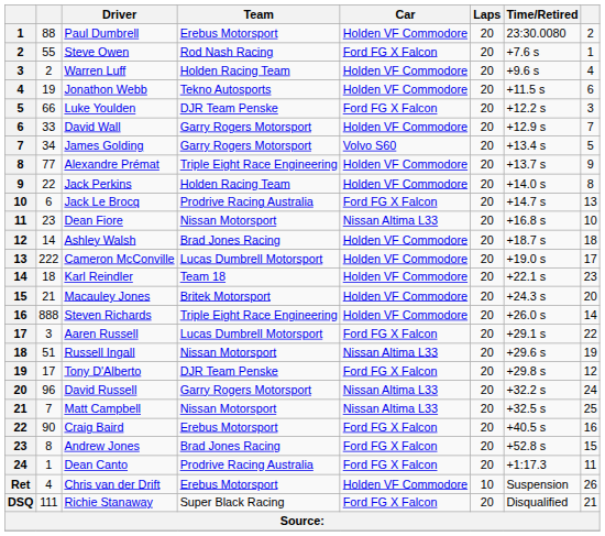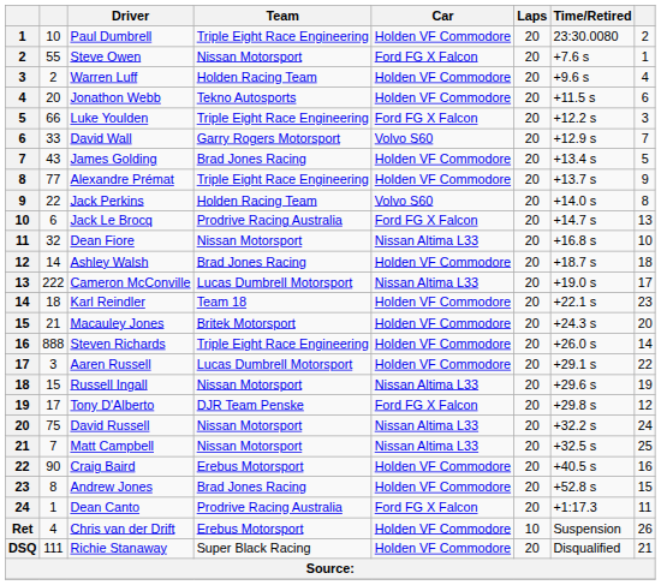 <table class="wikitable" style="font-size: 90%">
 <tr>
 <th></th>
 <th></th>
 <th>Driver</th>
 <th>Team</th>
 <th>Car</th>
 <th>Laps</th>
 <th>Time/Retired</th>
 <th></th>
 </tr>
 <tr>
 <th>1</th>
-<td align="center">88</td>
+<td align="center">10</td>
 <td> <a href='#'>Paul Dumbrell</a></td>
-<td><a href='#'>Erebus Motorsport</a></td>
+<td><a href='#'>Triple Eight Race Engineering</a></td>
 <td><a href='#'>Holden VF Commodore</a></td>
 <td align="center">20</td>
 <td>23:30.0080</td>
 <td align="center">2</td>
 </tr>
 <tr>
 <th>2</th>
 <td align="center">55</td>
 <td> <a href='#'>Steve Owen</a></td>
-<td><a href='#'>Rod Nash Racing</a></td>
+<td><a href='#'>Nissan Motorsport</a></td>
 <td><a href='#'>Ford FG X Falcon</a></td>
 <td align="center">20</td>
 <td>+7.6 s</td>
 <td align="center">1</td>
 </tr>
 <tr>
 <th>3</th>
 <td align="center">2</td>
 <td> <a href='#'>Warren Luff</a></td>
 <td><a href='#'>Holden Racing Team</a></td>
 <td><a href='#'>Holden VF Commodore</a></td>
 <td align="center">20</td>
 <td>+9.6 s</td>
 <td align="center">4</td>
 </tr>
 <tr>
 <th>4</th>
-<td align="center">19</td>
+<td align="center">20</td>
 <td> <a href='#'>Jonathon Webb</a></td>
 <td><a href='#'>Tekno Autosports</a></td>
 <td><a href='#'>Holden VF Commodore</a></td>
 <td align="center">20</td>
 <td>+11.5 s</td>
 <td align="center">6</td>
 </tr>
 <tr>
 <th>5</th>
 <td align="center">66</td>
 <td> <a href='#'>Luke Youlden</a></td>
-<td><a href='#'>DJR Team Penske</a></td>
+<td><a href='#'>Triple Eight Race Engineering</a></td>
 <td><a href='#'>Ford FG X Falcon</a></td>
 <td align="center">20</td>
 <td>+12.2 s</td>
 <td align="center">3</td>
 </tr>
 <tr>
 <th>6</th>
 <td align="center">33</td>
 <td> <a href='#'>David Wall</a></td>
 <td><a href='#'>Garry Rogers Motorsport</a></td>
-<td><a href='#'>Holden VF Commodore</a></td>
+<td><a href='#'>Volvo S60</a></td>
 <td align="center">20</td>
 <td>+12.9 s</td>
 <td align="center">7</td>
 </tr>
 <tr>
 <th>7</th>
-<td align="center">34</td>
+<td align="center">43</td>
 <td> <a href='#'>James Golding</a></td>
-<td><a href='#'>Garry Rogers Motorsport</a></td>
-<td><a href='#'>Volvo S60</a></td>
+<td><a href='#'>Brad Jones Racing</a></td>
+<td><a href='#'>Holden VF Commodore</a></td>
 <td align="center">20</td>
 <td>+13.4 s</td>
 <td align="center">5</td>
 </tr>
 <tr>
 <th>8</th>
 <td align="center">77</td>
 <td> <a href='#'>Alexandre Prémat</a></td>
 <td><a href='#'>Triple Eight Race Engineering</a></td>
 <td><a href='#'>Holden VF Commodore</a></td>
 <td align="center">20</td>
 <td>+13.7 s</td>
 <td align="center">9</td>
 </tr>
 <tr>
 <th>9</th>
 <td align="center">22</td>
 <td> <a href='#'>Jack Perkins</a></td>
 <td><a href='#'>Holden Racing Team</a></td>
-<td><a href='#'>Holden VF Commodore</a></td>
+<td><a href='#'>Volvo S60</a></td>
 <td align="center">20</td>
 <td>+14.0 s</td>
 <td align="center">8</td>
 </tr>
 <tr>
 <th>10</th>
 <td align="center">6</td>
 <td> <a href='#'>Jack Le Brocq</a></td>
 <td><a href='#'>Prodrive Racing Australia</a></td>
 <td><a href='#'>Ford FG X Falcon</a></td>
 <td align="center">20</td>
 <td>+14.7 s</td>
 <td align="center">13</td>
 </tr>
 <tr>
 <th>11</th>
-<td align="center">23</td>
+<td align="center">32</td>
 <td> <a href='#'>Dean Fiore</a></td>
 <td><a href='#'>Nissan Motorsport</a></td>
 <td><a href='#'>Nissan Altima L33</a></td>
 <td align="center">20</td>
 <td>+16.8 s</td>
 <td align="center">10</td>
 </tr>
 <tr>
 <th>12</th>
 <td align="center">14</td>
 <td> <a href='#'>Ashley Walsh</a></td>
 <td><a href='#'>Brad Jones Racing</a></td>
 <td><a href='#'>Holden VF Commodore</a></td>
 <td align="center">20</td>
 <td>+18.7 s</td>
 <td align="center">18</td>
 </tr>
 <tr>
 <th>13</th>
 <td align="center">222</td>
 <td> <a href='#'>Cameron McConville</a></td>
 <td><a href='#'>Lucas Dumbrell Motorsport</a></td>
-<td><a href='#'>Holden VF Commodore</a></td>
+<td><a href='#'>Nissan Altima L33</a></td>
 <td align="center">20</td>
 <td>+19.0 s</td>
 <td align="center">17</td>
 </tr>
 <tr>
 <th>14</th>
 <td align="center">18</td>
 <td> <a href='#'>Karl Reindler</a></td>
 <td><a href='#'>Team 18</a></td>
 <td><a href='#'>Holden VF Commodore</a></td>
 <td align="center">20</td>
 <td>+22.1 s</td>
 <td align="center">23</td>
 </tr>
 <tr>
 <th>15</th>
 <td align="center">21</td>
 <td> <a href='#'>Macauley Jones</a></td>
 <td><a href='#'>Britek Motorsport</a></td>
 <td><a href='#'>Holden VF Commodore</a></td>
 <td align="center">20</td>
 <td>+24.3 s</td>
 <td align="center">20</td>
 </tr>
 <tr>
 <th>16</th>
 <td align="center">888</td>
 <td> <a href='#'>Steven Richards</a></td>
 <td><a href='#'>Triple Eight Race Engineering</a></td>
 <td><a href='#'>Holden VF Commodore</a></td>
 <td align="center">20</td>
 <td>+26.0 s</td>
 <td align="center">14</td>
 </tr>
 <tr>
 <th>17</th>
 <td align="center">3</td>
 <td> <a href='#'>Aaren Russell</a></td>
 <td><a href='#'>Lucas Dumbrell Motorsport</a></td>
-<td><a href='#'>Ford FG X Falcon</a></td>
+<td><a href='#'>Holden VF Commodore</a></td>
 <td align="center">20</td>
 <td>+29.1 s</td>
 <td align="center">22</td>
 </tr>
 <tr>
 <th>18</th>
-<td align="center">51</td>
+<td align="center">15</td>
 <td> <a href='#'>Russell Ingall</a></td>
 <td><a href='#'>Nissan Motorsport</a></td>
 <td><a href='#'>Nissan Altima L33</a></td>
 <td align="center">20</td>
 <td>+29.6 s</td>
 <td align="center">19</td>
 </tr>
 <tr>
 <th>19</th>
 <td align="center">17</td>
 <td> <a href='#'>Tony D'Alberto</a></td>
 <td><a href='#'>DJR Team Penske</a></td>
 <td><a href='#'>Ford FG X Falcon</a></td>
 <td align="center">20</td>
 <td>+29.8 s</td>
 <td align="center">12</td>
 </tr>
 <tr>
 <th>20</th>
-<td align="center">96</td>
+<td align="center">75</td>
 <td> <a href='#'>David Russell</a></td>
-<td><a href='#'>Garry Rogers Motorsport</a></td>
+<td><a href='#'>Nissan Motorsport</a></td>
 <td><a href='#'>Nissan Altima L33</a></td>
 <td align="center">20</td>
 <td>+32.2 s</td>
 <td align="center">24</td>
 </tr>
 <tr>
 <th>21</th>
 <td align="center">7</td>
 <td> <a href='#'>Matt Campbell</a></td>
 <td><a href='#'>Nissan Motorsport</a></td>
 <td><a href='#'>Nissan Altima L33</a></td>
 <td align="center">20</td>
 <td>+32.5 s</td>
 <td align="center">25</td>
 </tr>
 <tr>
 <th>22</th>
 <td align="center">90</td>
 <td> <a href='#'>Craig Baird</a></td>
 <td><a href='#'>Erebus Motorsport</a></td>
-<td><a href='#'>Ford FG X Falcon</a></td>
+<td><a href='#'>Holden VF Commodore</a></td>
 <td align="center">20</td>
 <td>+40.5 s</td>
 <td align="center">16</td>
 </tr>
 <tr>
 <th>23</th>
 <td align="center">8</td>
 <td> <a href='#'>Andrew Jones</a></td>
 <td><a href='#'>Brad Jones Racing</a></td>
-<td><a href='#'>Ford FG X Falcon</a></td>
+<td><a href='#'>Holden VF Commodore</a></td>
 <td align="center">20</td>
 <td>+52.8 s</td>
 <td align="center">15</td>
 </tr>
 <tr>
 <th>24</th>
 <td align="center">1</td>
 <td> <a href='#'>Dean Canto</a></td>
 <td><a href='#'>Prodrive Racing Australia</a></td>
 <td><a href='#'>Ford FG X Falcon</a></td>
 <td align="center">20</td>
 <td>+1:17.3</td>
 <td align="center">11</td>
 </tr>
 <tr>
 <th>Ret</th>
 <td align="center">4</td>
 <td> <a href='#'>Chris van der Drift</a></td>
 <td><a href='#'>Erebus Motorsport</a></td>
 <td><a href='#'>Holden VF Commodore</a></td>
 <td align="center">10</td>
 <td>Suspension</td>
 <td align="center">26</td>
 </tr>
 <tr>
 <th>DSQ</th>
 <td align="center">111</td>
 <td> <a href='#'>Richie Stanaway</a></td>
 <td>Super Black Racing</td>
-<td><a href='#'>Ford FG X Falcon</a></td>
+<td><a href='#'>Holden VF Commodore</a></td>
 <td align="center">20</td>
 <td>Disqualified</td>
 <td align="center">21</td>
 </tr>
 <tr>
 <th colspan="8">Source:</th>
 </tr>
 <tr>
 </tr>
 </table>
